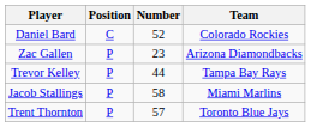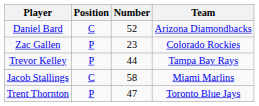 <table class="wikitable sortable" style="text-align: center;">
 <tr>
 <th>Player</th>
 <th>Position</th>
 <th>Number</th>
 <th>Team</th>
 </tr>
 <tr>
 <td><a href='#'>Daniel Bard</a></td>
 <td><a href='#'>C</a></td>
 <td>52</td>
-<td><a href='#'>Colorado Rockies</a></td>
+<td><a href='#'>Arizona Diamondbacks</a></td>
 </tr>
 <tr>
 <td><a href='#'>Zac Gallen</a></td>
 <td><a href='#'>P</a></td>
 <td>23</td>
-<td><a href='#'>Arizona Diamondbacks</a></td>
+<td><a href='#'>Colorado Rockies</a></td>
 </tr>
 <tr>
 <td><a href='#'>Trevor Kelley</a></td>
 <td><a href='#'>P</a></td>
 <td>44</td>
 <td><a href='#'>Tampa Bay Rays</a></td>
 </tr>
 <tr>
 <td><a href='#'>Jacob Stallings</a></td>
-<td><a href='#'>P</a></td>
+<td><a href='#'>C</a></td>
 <td>58</td>
 <td><a href='#'>Miami Marlins</a></td>
 </tr>
 <tr>
 <td><a href='#'>Trent Thornton</a></td>
 <td><a href='#'>P</a></td>
-<td>57</td>
+<td>47</td>
 <td><a href='#'>Toronto Blue Jays</a></td>
 </tr>
 </table>
